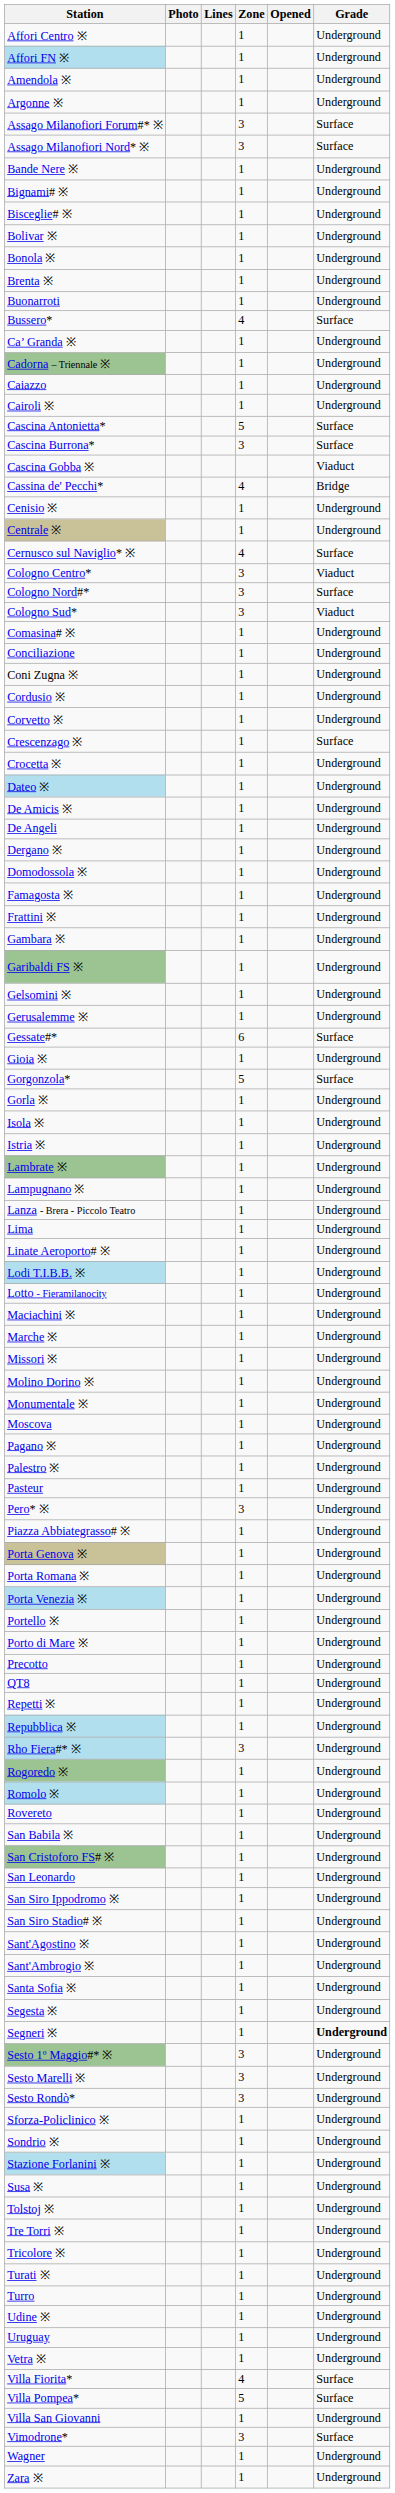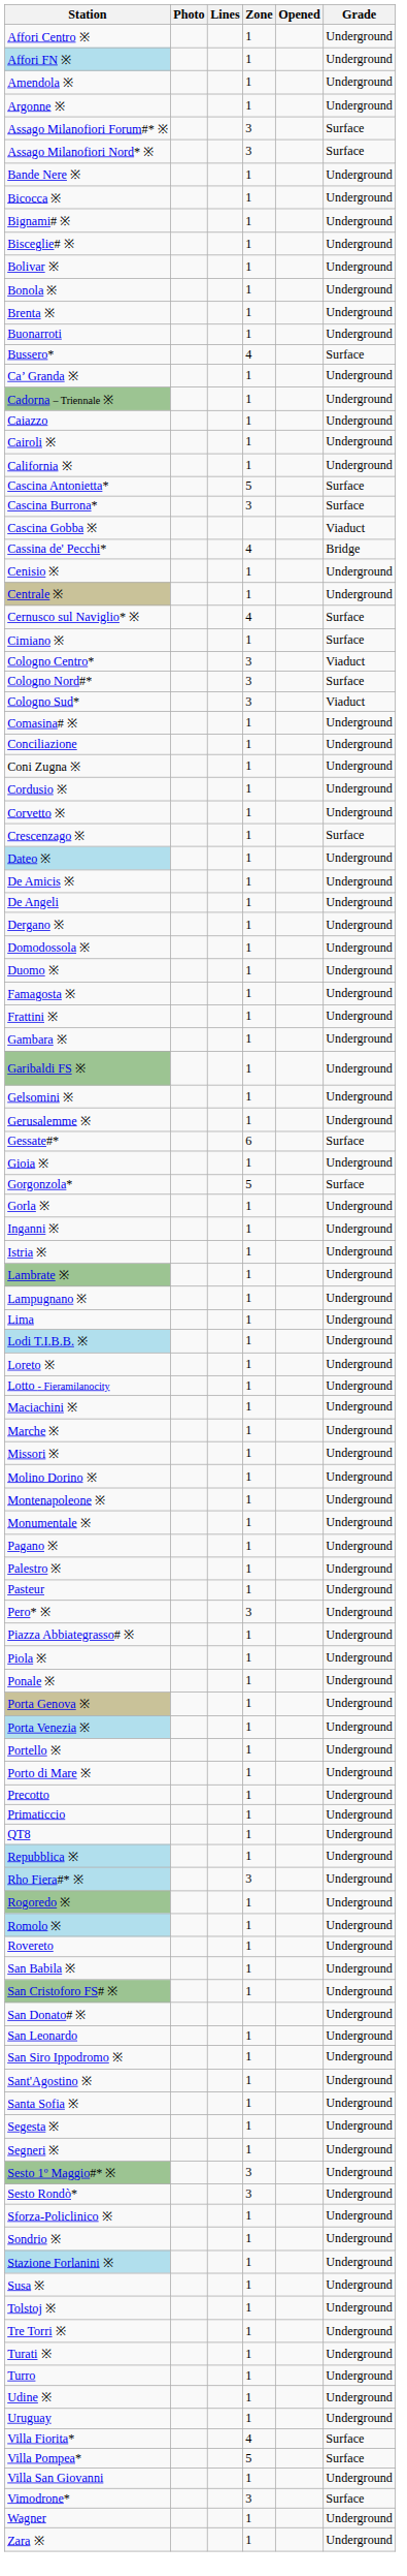 <table class="wikitable sortable">
 <tr>
 <th>Station</th>
 <th class="unsortable">Photo</th>
 <th class="unsortable">Lines</th>
 <th>Zone</th>
 <th>Opened</th>
 <th>Grade</th>
 </tr>
 <tr>
 <td><a href='#'>Affori Centro</a> ※</td>
 <td></td>
 <td></td>
 <td>1</td>
 <td></td>
 <td>Underground</td>
 </tr>
 <tr>
 <td style="background-color:#B1DFED"><a href='#'>Affori FN</a> ※</td>
 <td></td>
 <td>  </td>
 <td>1</td>
 <td></td>
 <td>Underground</td>
 </tr>
 <tr>
 <td><a href='#'>Amendola</a> ※</td>
 <td></td>
 <td></td>
 <td>1</td>
 <td></td>
 <td>Underground</td>
 </tr>
 <tr>
 <td><a href='#'>Argonne</a> ※</td>
 <td></td>
 <td></td>
 <td>1</td>
 <td></td>
 <td>Underground</td>
 </tr>
 <tr>
 <td><a href='#'>Assago Milanofiori Forum</a>#* ※</td>
 <td></td>
 <td></td>
 <td>3</td>
 <td></td>
 <td>Surface</td>
 </tr>
 <tr>
 <td><a href='#'>Assago Milanofiori Nord</a>* ※</td>
 <td></td>
 <td></td>
 <td>3</td>
 <td></td>
 <td>Surface</td>
 </tr>
 <tr>
 <td><a href='#'>Bande Nere</a> ※</td>
+<td></td>
+<td></td>
+<td>1</td>
+<td></td>
+<td>Underground</td>
+</tr>
+<tr>
+<td><a href='#'>Bicocca</a> ※</td>
 <td></td>
 <td></td>
 <td>1</td>
 <td></td>
 <td>Underground</td>
 </tr>
 <tr>
 <td><a href='#'>Bignami</a># ※</td>
 <td></td>
 <td></td>
 <td>1</td>
 <td></td>
 <td>Underground</td>
 </tr>
 <tr>
 <td><a href='#'>Bisceglie</a># ※</td>
 <td></td>
 <td></td>
 <td>1</td>
 <td></td>
 <td>Underground</td>
 </tr>
 <tr>
 <td><a href='#'>Bolivar</a> ※</td>
 <td></td>
 <td></td>
 <td>1</td>
 <td></td>
 <td>Underground</td>
 </tr>
 <tr>
 <td><a href='#'>Bonola</a> ※</td>
 <td></td>
 <td></td>
 <td>1</td>
 <td></td>
 <td>Underground</td>
 </tr>
 <tr>
 <td><a href='#'>Brenta</a> ※</td>
 <td></td>
 <td></td>
 <td>1</td>
 <td></td>
 <td>Underground</td>
 </tr>
 <tr>
 <td><a href='#'>Buonarroti</a></td>
 <td></td>
 <td></td>
 <td>1</td>
 <td></td>
 <td>Underground</td>
 </tr>
 <tr>
 <td><a href='#'>Bussero</a>*</td>
 <td></td>
 <td></td>
 <td>4</td>
 <td></td>
 <td>Surface</td>
 </tr>
 <tr>
 <td><a href='#'>Ca’ Granda</a> ※</td>
 <td></td>
 <td></td>
 <td>1</td>
 <td></td>
 <td>Underground</td>
 </tr>
 <tr>
 <td style="background-color:#9CC492"><a href='#'>Cadorna</a> <small>– Triennale</small> ※</td>
 <td></td>
 <td> <br>  </td>
 <td>1</td>
 <td></td>
 <td>Underground</td>
 </tr>
 <tr>
 <td><a href='#'>Caiazzo</a></td>
 <td></td>
 <td></td>
 <td>1</td>
 <td></td>
 <td>Underground</td>
 </tr>
 <tr>
 <td><a href='#'>Cairoli</a> ※</td>
 <td></td>
 <td></td>
 <td>1</td>
 <td></td>
 <td>Underground</td>
 </tr>
 <tr>
+<td><a href='#'>California</a> ※</td>
+<td></td>
+<td></td>
+<td>1</td>
+<td></td>
+<td>Underground</td>
+</tr>
+<tr>
 <td><a href='#'>Cascina Antonietta</a>*</td>
 <td></td>
 <td></td>
 <td>5</td>
 <td></td>
 <td>Surface</td>
 </tr>
 <tr>
 <td><a href='#'>Cascina Burrona</a>*</td>
 <td></td>
 <td></td>
 <td>3</td>
 <td></td>
 <td>Surface</td>
 </tr>
 <tr>
 <td><a href='#'>Cascina Gobba</a> ※</td>
 <td></td>
 <td></td>
 <td></td>
 <td></td>
 <td>Viaduct</td>
 </tr>
 <tr>
 <td><a href='#'>Cassina de' Pecchi</a>*</td>
 <td></td>
 <td></td>
 <td>4</td>
 <td></td>
 <td>Bridge</td>
 </tr>
 <tr>
 <td><a href='#'>Cenisio</a> ※</td>
 <td></td>
 <td></td>
 <td>1</td>
 <td></td>
 <td>Underground</td>
 </tr>
 <tr>
 <td style="background-color:#C9C299"><a href='#'>Centrale</a> ※</td>
 <td></td>
 <td>  </td>
 <td>1</td>
 <td></td>
 <td>Underground</td>
 </tr>
 <tr>
 <td><a href='#'>Cernusco sul Naviglio</a>* ※</td>
 <td></td>
 <td></td>
 <td>4</td>
+<td></td>
+<td>Surface</td>
+</tr>
+<tr>
+<td><a href='#'>Cimiano</a> ※</td>
+<td></td>
+<td></td>
+<td>1</td>
 <td></td>
 <td>Surface</td>
 </tr>
 <tr>
 <td><a href='#'>Cologno Centro</a>*</td>
 <td></td>
 <td></td>
 <td>3</td>
 <td></td>
 <td>Viaduct</td>
 </tr>
 <tr>
 <td><a href='#'>Cologno Nord</a>#*</td>
 <td></td>
 <td></td>
 <td>3</td>
 <td></td>
 <td>Surface</td>
 </tr>
 <tr>
 <td><a href='#'>Cologno Sud</a>*</td>
 <td></td>
 <td></td>
 <td>3</td>
 <td></td>
 <td>Viaduct</td>
 </tr>
 <tr>
 <td><a href='#'>Comasina</a># ※</td>
 <td></td>
 <td></td>
 <td>1</td>
 <td></td>
 <td>Underground</td>
 </tr>
 <tr>
 <td><a href='#'>Conciliazione</a></td>
 <td></td>
 <td></td>
 <td>1</td>
 <td></td>
 <td>Underground</td>
 </tr>
 <tr>
 <td>Coni Zugna ※</td>
 <td></td>
 <td></td>
 <td>1</td>
 <td></td>
 <td>Underground</td>
 </tr>
 <tr>
 <td><a href='#'>Cordusio</a> ※</td>
 <td></td>
 <td></td>
 <td>1</td>
 <td></td>
 <td>Underground</td>
 </tr>
 <tr>
 <td><a href='#'>Corvetto</a> ※</td>
 <td></td>
 <td></td>
 <td>1</td>
 <td></td>
 <td>Underground</td>
 </tr>
 <tr>
 <td><a href='#'>Crescenzago</a> ※</td>
 <td></td>
 <td></td>
 <td>1</td>
 <td></td>
 <td>Surface</td>
 </tr>
 <tr>
-<td><a href='#'>Crocetta</a> ※</td>
-<td></td>
-<td></td>
-<td>1</td>
-<td></td>
-<td>Underground</td>
-</tr>
-<tr>
 <td style="background-color:#B1DFED"><a href='#'>Dateo</a> ※</td>
 <td></td>
 <td><br>     </td>
 <td>1</td>
 <td></td>
 <td>Underground</td>
 </tr>
 <tr>
 <td><a href='#'>De Amicis</a> ※</td>
 <td></td>
 <td></td>
 <td>1</td>
 <td></td>
 <td>Underground</td>
 </tr>
 <tr>
 <td><a href='#'>De Angeli</a></td>
 <td></td>
 <td></td>
 <td>1</td>
 <td></td>
 <td>Underground</td>
 </tr>
 <tr>
 <td><a href='#'>Dergano</a> ※</td>
 <td></td>
 <td></td>
 <td>1</td>
 <td></td>
 <td>Underground</td>
 </tr>
 <tr>
 <td><a href='#'>Domodossola</a> ※</td>
 <td></td>
 <td></td>
+<td>1</td>
+<td></td>
+<td>Underground</td>
+</tr>
+<tr>
+<td><a href='#'>Duomo</a> ※</td>
+<td></td>
+<td> </td>
 <td>1</td>
 <td></td>
 <td>Underground</td>
 </tr>
 <tr>
 <td><a href='#'>Famagosta</a> ※</td>
 <td></td>
 <td></td>
 <td>1</td>
 <td></td>
 <td>Underground</td>
 </tr>
 <tr>
 <td><a href='#'>Frattini</a> ※</td>
 <td></td>
 <td></td>
 <td>1</td>
 <td></td>
 <td>Underground</td>
 </tr>
 <tr>
 <td><a href='#'>Gambara</a> ※</td>
 <td></td>
 <td></td>
 <td>1</td>
 <td></td>
 <td>Underground</td>
 </tr>
 <tr>
 <td style="background-color:#9CC492"><a href='#'>Garibaldi FS</a> ※</td>
 <td></td>
 <td> <br>    <br>    </td>
 <td>1</td>
 <td></td>
 <td>Underground</td>
 </tr>
 <tr>
 <td><a href='#'>Gelsomini</a> ※</td>
 <td></td>
 <td></td>
 <td>1</td>
 <td></td>
 <td>Underground</td>
 </tr>
 <tr>
 <td><a href='#'>Gerusalemme</a> ※</td>
 <td></td>
 <td></td>
 <td>1</td>
 <td></td>
 <td>Underground</td>
 </tr>
 <tr>
 <td><a href='#'>Gessate</a>#*</td>
 <td></td>
 <td></td>
 <td>6</td>
 <td></td>
 <td>Surface</td>
 </tr>
 <tr>
 <td><a href='#'>Gioia</a> ※</td>
 <td></td>
 <td></td>
 <td>1</td>
 <td></td>
 <td>Underground</td>
 </tr>
 <tr>
 <td><a href='#'>Gorgonzola</a>*</td>
 <td></td>
 <td></td>
 <td>5</td>
 <td></td>
 <td>Surface</td>
 </tr>
 <tr>
 <td><a href='#'>Gorla</a> ※</td>
 <td></td>
 <td></td>
 <td>1</td>
 <td></td>
 <td>Underground</td>
 </tr>
 <tr>
-<td><a href='#'>Isola</a> ※</td>
+<td><a href='#'>Inganni</a> ※</td>
 <td></td>
 <td></td>
 <td>1</td>
 <td></td>
 <td>Underground</td>
 </tr>
 <tr>
 <td><a href='#'>Istria</a> ※</td>
 <td></td>
 <td></td>
 <td>1</td>
 <td></td>
 <td>Underground</td>
 </tr>
 <tr>
 <td style="background-color:#9CC492"><a href='#'>Lambrate</a> ※</td>
 <td></td>
 <td>  </td>
 <td>1</td>
 <td></td>
 <td>Underground</td>
 </tr>
 <tr>
 <td><a href='#'>Lampugnano</a> ※</td>
 <td></td>
 <td></td>
 <td>1</td>
 <td></td>
 <td>Underground</td>
 </tr>
 <tr>
-<td><a href='#'>Lanza</a> <small>- Brera - Piccolo Teatro</small></td>
-<td></td>
-<td></td>
-<td>1</td>
-<td></td>
-<td>Underground</td>
-</tr>
-<tr>
 <td><a href='#'>Lima</a></td>
 <td></td>
 <td></td>
 <td>1</td>
 <td></td>
 <td>Underground</td>
 </tr>
 <tr>
-<td><a href='#'>Linate Aeroporto</a># ※</td>
+<td style="background-color:#B1DFED"><a href='#'>Lodi T.I.B.B.</a> ※</td>
 <td></td>
-<td></td>
+<td> </td>
 <td>1</td>
 <td></td>
 <td>Underground</td>
 </tr>
 <tr>
-<td style="background-color:#B1DFED"><a href='#'>Lodi T.I.B.B.</a> ※</td>
+<td><a href='#'>Loreto</a> ※</td>
 <td></td>
 <td> </td>
 <td>1</td>
 <td></td>
 <td>Underground</td>
 </tr>
 <tr>
 <td><a href='#'>Lotto <small>- Fieramilanocity</small></a></td>
 <td></td>
 <td> </td>
 <td>1</td>
 <td></td>
 <td>Underground</td>
 </tr>
 <tr>
 <td><a href='#'>Maciachini</a> ※</td>
 <td></td>
 <td></td>
 <td>1</td>
 <td></td>
 <td>Underground</td>
 </tr>
 <tr>
 <td><a href='#'>Marche</a> ※</td>
 <td></td>
 <td></td>
 <td>1</td>
 <td></td>
 <td>Underground</td>
 </tr>
 <tr>
 <td><a href='#'>Missori</a> ※</td>
 <td></td>
 <td></td>
 <td>1</td>
 <td></td>
 <td>Underground</td>
 </tr>
 <tr>
 <td><a href='#'>Molino Dorino</a> ※</td>
 <td></td>
 <td></td>
 <td>1</td>
 <td></td>
 <td>Underground</td>
 </tr>
 <tr>
-<td><a href='#'>Monumentale</a> ※</td>
+<td><a href='#'>Montenapoleone</a> ※</td>
 <td></td>
 <td></td>
 <td>1</td>
 <td></td>
 <td>Underground</td>
 </tr>
 <tr>
-<td><a href='#'>Moscova</a></td>
+<td><a href='#'>Monumentale</a> ※</td>
 <td></td>
 <td></td>
 <td>1</td>
 <td></td>
 <td>Underground</td>
 </tr>
 <tr>
 <td><a href='#'>Pagano</a> ※</td>
 <td></td>
 <td></td>
 <td>1</td>
 <td></td>
 <td>Underground</td>
 </tr>
 <tr>
 <td><a href='#'>Palestro</a> ※</td>
 <td></td>
 <td></td>
 <td>1</td>
 <td></td>
 <td>Underground</td>
 </tr>
 <tr>
 <td><a href='#'>Pasteur</a></td>
 <td></td>
 <td></td>
 <td>1</td>
 <td></td>
 <td>Underground</td>
 </tr>
 <tr>
 <td><a href='#'>Pero</a>* ※</td>
 <td></td>
 <td></td>
 <td>3</td>
 <td></td>
 <td>Underground</td>
 </tr>
 <tr>
 <td><a href='#'>Piazza Abbiategrasso</a># ※</td>
 <td></td>
 <td></td>
 <td>1</td>
 <td></td>
 <td>Underground</td>
 </tr>
 <tr>
-<td style="background-color:#C9C299"><a href='#'>Porta Genova</a> ※</td>
+<td><a href='#'>Piola</a> ※</td>
 <td></td>
-<td> </td>
+<td></td>
 <td>1</td>
 <td></td>
 <td>Underground</td>
 </tr>
 <tr>
-<td><a href='#'>Porta Romana</a> ※</td>
+<td><a href='#'>Ponale</a> ※</td>
 <td></td>
 <td></td>
+<td>1</td>
+<td></td>
+<td>Underground</td>
+</tr>
+<tr>
+<td style="background-color:#C9C299"><a href='#'>Porta Genova</a> ※</td>
+<td></td>
+<td> </td>
 <td>1</td>
 <td></td>
 <td>Underground</td>
 </tr>
 <tr>
 <td style="background-color:#B1DFED"><a href='#'>Porta Venezia</a> ※</td>
 <td></td>
 <td><br>     </td>
 <td>1</td>
 <td></td>
 <td>Underground</td>
 </tr>
 <tr>
 <td><a href='#'>Portello</a> ※</td>
 <td></td>
 <td></td>
 <td>1</td>
 <td></td>
 <td>Underground</td>
 </tr>
 <tr>
 <td><a href='#'>Porto di Mare</a> ※</td>
 <td></td>
 <td></td>
 <td>1</td>
 <td></td>
 <td>Underground</td>
 </tr>
 <tr>
 <td><a href='#'>Precotto</a></td>
 <td></td>
 <td></td>
 <td>1</td>
 <td></td>
 <td>Underground</td>
 </tr>
 <tr>
-<td><a href='#'>QT8</a></td>
+<td><a href='#'>Primaticcio</a></td>
 <td></td>
 <td></td>
 <td>1</td>
 <td></td>
 <td>Underground</td>
 </tr>
 <tr>
-<td><a href='#'>Repetti</a> ※</td>
+<td><a href='#'>QT8</a></td>
 <td></td>
 <td></td>
 <td>1</td>
 <td></td>
 <td>Underground</td>
 </tr>
 <tr>
 <td style="background-color:#B1DFED"><a href='#'>Repubblica</a> ※</td>
 <td></td>
 <td><br>     </td>
 <td>1</td>
 <td></td>
 <td>Underground</td>
 </tr>
 <tr>
 <td style="background-color:#B1DFED"><a href='#'>Rho Fiera</a>#* ※</td>
 <td></td>
 <td>  </td>
 <td>3</td>
 <td></td>
 <td>Underground</td>
 </tr>
 <tr>
 <td style="background-color:#9CC492"><a href='#'>Rogoredo</a> ※</td>
 <td></td>
 <td><br>    </td>
 <td>1</td>
 <td></td>
 <td>Underground</td>
 </tr>
 <tr>
 <td style="background-color:#B1DFED"><a href='#'>Romolo</a> ※</td>
 <td></td>
 <td> </td>
 <td>1</td>
 <td></td>
 <td>Underground</td>
 </tr>
 <tr>
 <td><a href='#'>Rovereto</a></td>
 <td></td>
 <td></td>
 <td>1</td>
 <td></td>
 <td>Underground</td>
 </tr>
 <tr>
 <td><a href='#'>San Babila</a> ※</td>
 <td></td>
 <td> </td>
 <td>1</td>
 <td></td>
 <td>Underground</td>
 </tr>
 <tr>
 <td style="background-color:#9CC492"><a href='#'>San Cristoforo FS</a># ※</td>
 <td></td>
 <td>  </td>
 <td>1</td>
 <td></td>
 <td>Underground</td>
 </tr>
 <tr>
+<td><a href='#'>San Donato</a># ※</td>
+<td></td>
+<td></td>
+<td></td>
+<td></td>
+<td>Underground</td>
+</tr>
+<tr>
 <td><a href='#'>San Leonardo</a></td>
 <td></td>
 <td></td>
 <td>1</td>
 <td></td>
 <td>Underground</td>
 </tr>
 <tr>
 <td><a href='#'>San Siro Ippodromo</a> ※</td>
 <td></td>
 <td></td>
 <td>1</td>
 <td></td>
 <td>Underground</td>
 </tr>
 <tr>
-<td><a href='#'>San Siro Stadio</a># ※</td>
-<td></td>
-<td></td>
-<td>1</td>
-<td></td>
-<td>Underground</td>
-</tr>
-<tr>
 <td><a href='#'>Sant'Agostino</a> ※</td>
 <td></td>
 <td></td>
-<td>1</td>
-<td></td>
-<td>Underground</td>
-</tr>
-<tr>
-<td><a href='#'>Sant'Ambrogio</a> ※</td>
-<td></td>
-<td> </td>
 <td>1</td>
 <td></td>
 <td>Underground</td>
 </tr>
 <tr>
 <td><a href='#'>Santa Sofia</a> ※</td>
 <td></td>
 <td></td>
 <td>1</td>
 <td></td>
 <td>Underground</td>
 </tr>
 <tr>
 <td><a href='#'>Segesta</a> ※</td>
 <td></td>
 <td></td>
 <td>1</td>
 <td></td>
 <td>Underground</td>
 </tr>
 <tr>
 <td><a href='#'>Segneri</a> ※</td>
 <td></td>
 <td></td>
 <td>1</td>
 <td></td>
-<td><strong>Underground</strong></td>
+<td>Underground</td>
 </tr>
 <tr>
 <td style="background-color:#9CC492"><a href='#'>Sesto 1º Maggio</a>#* ※</td>
 <td></td>
 <td><br>    </td>
-<td>3</td>
-<td></td>
-<td>Underground</td>
-</tr>
-<tr>
-<td><a href='#'>Sesto Marelli</a> ※</td>
-<td></td>
-<td></td>
 <td>3</td>
 <td></td>
 <td>Underground</td>
 </tr>
 <tr>
 <td><a href='#'>Sesto Rondò</a>*</td>
 <td></td>
 <td></td>
 <td>3</td>
 <td></td>
 <td>Underground</td>
 </tr>
 <tr>
 <td><a href='#'>Sforza-Policlinico</a> ※</td>
 <td></td>
 <td></td>
 <td>1</td>
 <td></td>
 <td>Underground</td>
 </tr>
 <tr>
 <td><a href='#'>Sondrio</a> ※</td>
 <td></td>
 <td></td>
 <td>1</td>
 <td></td>
 <td>Underground</td>
 </tr>
 <tr>
 <td style="background-color:#B1DFED"><a href='#'>Stazione Forlanini</a> ※</td>
 <td></td>
 <td><br>  </td>
 <td>1</td>
 <td></td>
 <td>Underground</td>
 </tr>
 <tr>
 <td><a href='#'>Susa</a> ※</td>
 <td></td>
 <td></td>
 <td>1</td>
 <td></td>
 <td>Underground</td>
 </tr>
 <tr>
 <td><a href='#'>Tolstoj</a> ※</td>
 <td></td>
 <td></td>
 <td>1</td>
 <td></td>
 <td>Underground</td>
 </tr>
 <tr>
 <td><a href='#'>Tre Torri</a> ※</td>
 <td></td>
 <td></td>
 <td>1</td>
 <td></td>
 <td>Underground</td>
 </tr>
 <tr>
-<td><a href='#'>Tricolore</a> ※</td>
-<td></td>
-<td></td>
-<td>1</td>
-<td></td>
-<td>Underground</td>
-</tr>
-<tr>
 <td><a href='#'>Turati</a> ※</td>
 <td></td>
 <td></td>
 <td>1</td>
 <td></td>
 <td>Underground</td>
 </tr>
 <tr>
 <td><a href='#'>Turro</a></td>
 <td></td>
 <td></td>
 <td>1</td>
 <td></td>
 <td>Underground</td>
 </tr>
 <tr>
 <td><a href='#'>Udine</a> ※</td>
 <td></td>
 <td></td>
 <td>1</td>
 <td></td>
 <td>Underground</td>
 </tr>
 <tr>
 <td><a href='#'>Uruguay</a></td>
-<td></td>
-<td></td>
-<td>1</td>
-<td></td>
-<td>Underground</td>
-</tr>
-<tr>
-<td><a href='#'>Vetra</a> ※</td>
 <td></td>
 <td></td>
 <td>1</td>
 <td></td>
 <td>Underground</td>
 </tr>
 <tr>
 <td><a href='#'>Villa Fiorita</a>*</td>
 <td></td>
 <td></td>
 <td>4</td>
 <td></td>
 <td>Surface</td>
 </tr>
 <tr>
 <td><a href='#'>Villa Pompea</a>*</td>
 <td></td>
 <td></td>
 <td>5</td>
 <td></td>
 <td>Surface</td>
 </tr>
 <tr>
 <td><a href='#'>Villa San Giovanni</a></td>
 <td></td>
 <td></td>
 <td>1</td>
 <td></td>
 <td>Underground</td>
 </tr>
 <tr>
 <td><a href='#'>Vimodrone</a>*</td>
 <td></td>
 <td></td>
 <td>3</td>
 <td></td>
 <td>Surface</td>
 </tr>
 <tr>
 <td><a href='#'>Wagner</a></td>
 <td></td>
 <td></td>
 <td>1</td>
 <td></td>
 <td>Underground</td>
 </tr>
 <tr>
 <td><a href='#'>Zara</a> ※</td>
 <td></td>
 <td> </td>
 <td>1</td>
 <td></td>
 <td>Underground</td>
 </tr>
 </table>
